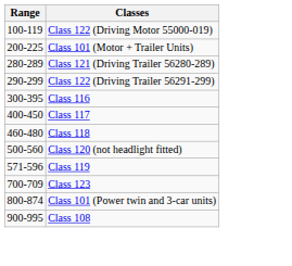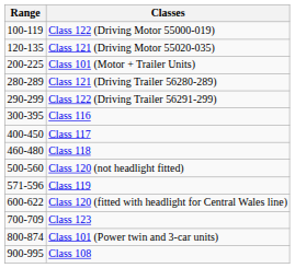 <table class="wikitable">
 <tr>
 <th>Range</th>
 <th>Classes</th>
 </tr>
 <tr>
 <td>100-119</td>
 <td><a href='#'>Class 122</a> (Driving Motor 55000-019)</td>
+</tr>
+<tr>
+<td>120-135</td>
+<td><a href='#'>Class 121</a> (Driving Motor 55020-035)</td>
 </tr>
 <tr>
 <td>200-225</td>
 <td><a href='#'>Class 101</a> (Motor + Trailer Units)</td>
 </tr>
 <tr>
 <td>280-289</td>
 <td><a href='#'>Class 121</a> (Driving Trailer 56280-289)</td>
 </tr>
 <tr>
 <td>290-299</td>
 <td><a href='#'>Class 122</a> (Driving Trailer 56291-299)</td>
 </tr>
 <tr>
 <td>300-395</td>
 <td><a href='#'>Class 116</a></td>
 </tr>
 <tr>
 <td>400-450</td>
 <td><a href='#'>Class 117</a></td>
 </tr>
 <tr>
 <td>460-480</td>
 <td><a href='#'>Class 118</a></td>
 </tr>
 <tr>
 <td>500-560</td>
 <td><a href='#'>Class 120</a> (not headlight fitted)</td>
 </tr>
 <tr>
 <td>571-596</td>
 <td><a href='#'>Class 119</a></td>
 </tr>
 <tr>
+<td>600-622</td>
+<td><a href='#'>Class 120</a> (fitted with headlight for Central Wales line)</td>
+</tr>
+<tr>
 <td>700-709</td>
 <td><a href='#'>Class 123</a></td>
 </tr>
 <tr>
 <td>800-874</td>
 <td><a href='#'>Class 101</a> (Power twin and 3-car units)</td>
 </tr>
 <tr>
 <td>900-995</td>
 <td><a href='#'>Class 108</a></td>
 </tr>
 </table>
